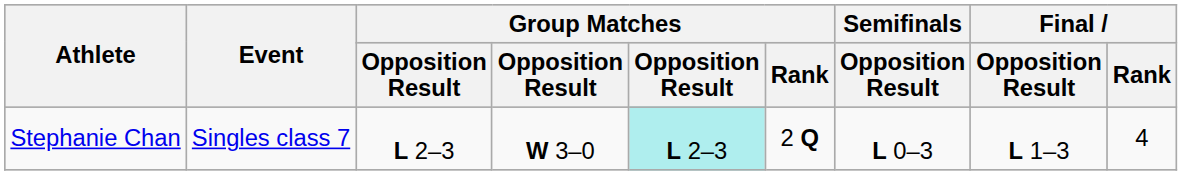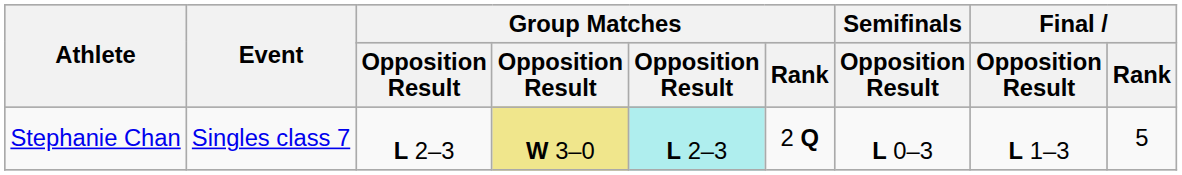 <table class=wikitable style="font-size:90%">
 <tr>
 <th rowspan="2">Athlete</th>
 <th rowspan="2">Event</th>
 <th colspan="4">Group Matches</th>
 <th>Semifinals</th>
 <th colspan="2">Final / </th>
 </tr>
 <tr>
 <th>Opposition<br>Result</th>
 <th>Opposition<br>Result</th>
 <th>Opposition<br>Result</th>
 <th>Rank</th>
 <th>Opposition<br>Result</th>
 <th>Opposition<br>Result</th>
 <th>Rank</th>
 </tr>
 <tr>
 <td><a href='#'>Stephanie Chan</a></td>
 <td><a href='#'>Singles class 7</a></td>
 <td align="center"><br><strong>L</strong> 2–3</td>
-<td align="center"><br><strong>W</strong> 3–0</td>
+<td align="center" style="background: khaki;"><br><strong>W</strong> 3–0</td>
 <td align="center" style="background: paleturquoise;"><br><strong>L</strong> 2–3</td>
 <td align="center">2 <strong>Q</strong></td>
 <td align="center"><br><strong>L</strong> 0–3</td>
 <td align="center"><br><strong>L</strong> 1–3</td>
-<td align="center">4</td>
+<td align="center">5</td>
 </tr>
 </table>
